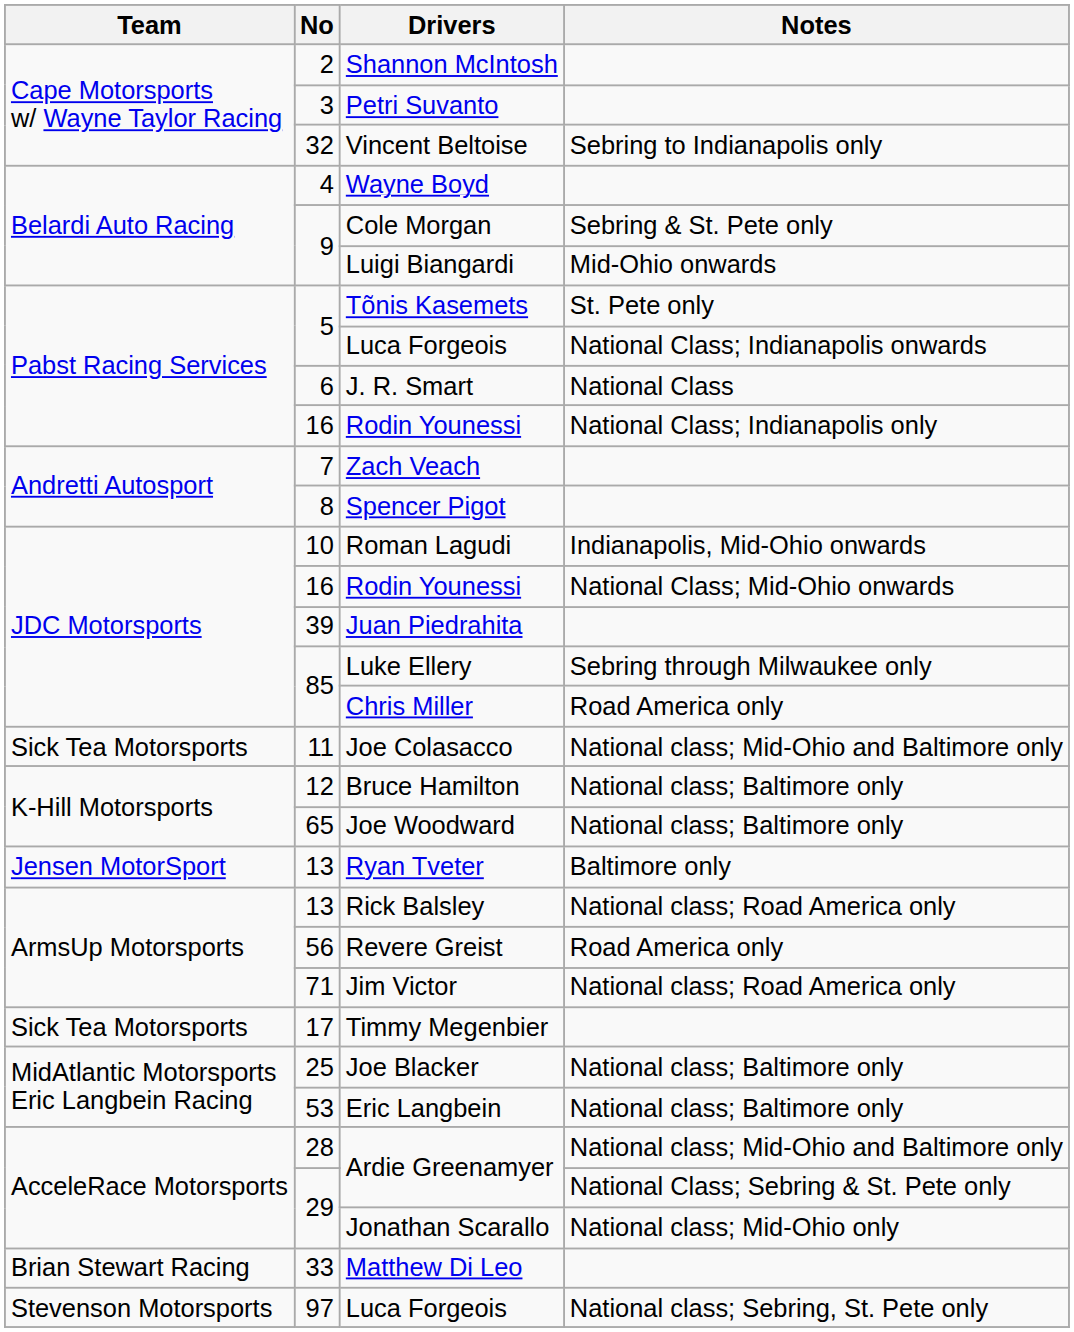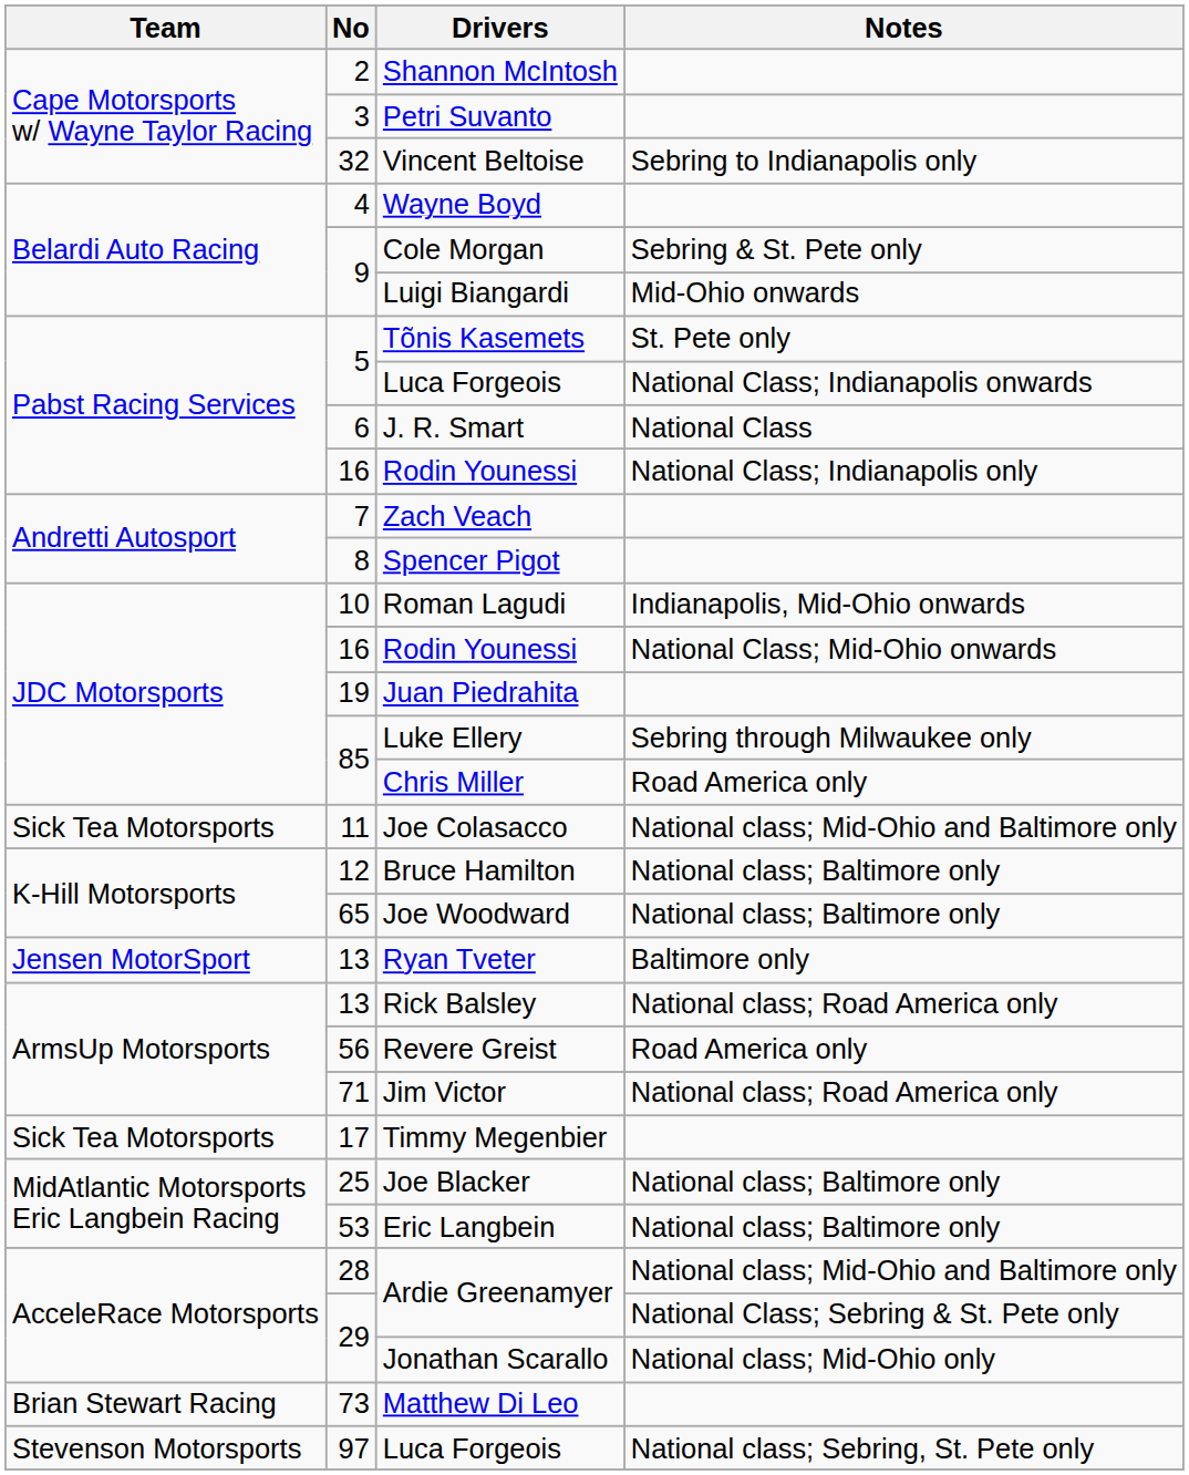 <table class="wikitable" style="font-size:85%;">
 <tr>
 <th>Team</th>
 <th>No</th>
 <th>Drivers</th>
 <th>Notes</th>
 </tr>
 <tr>
 <td rowspan=3> <a href='#'>Cape Motorsports</a><br>w/ <a href='#'>Wayne Taylor Racing</a></td>
 <td align="right">2</td>
 <td> <a href='#'>Shannon McIntosh</a></td>
 <td></td>
 </tr>
 <tr>
 <td align="right">3</td>
 <td> <a href='#'>Petri Suvanto</a></td>
 <td></td>
 </tr>
 <tr>
 <td align="right">32</td>
 <td> Vincent Beltoise</td>
 <td>Sebring to Indianapolis only</td>
 </tr>
 <tr>
 <td rowspan=3> <a href='#'>Belardi Auto Racing</a></td>
 <td align="right">4</td>
 <td> <a href='#'>Wayne Boyd</a></td>
 <td></td>
 </tr>
 <tr>
 <td rowspan=2 align="right">9</td>
 <td> Cole Morgan</td>
 <td>Sebring & St. Pete only</td>
 </tr>
 <tr>
 <td> Luigi Biangardi</td>
 <td>Mid-Ohio onwards</td>
 </tr>
 <tr>
 <td rowspan=4> <a href='#'>Pabst Racing Services</a></td>
 <td rowspan=2 align="right">5</td>
 <td> <a href='#'>Tõnis Kasemets</a></td>
 <td>St. Pete only</td>
 </tr>
 <tr>
 <td> Luca Forgeois</td>
 <td>National Class; Indianapolis onwards</td>
 </tr>
 <tr>
 <td align="right">6</td>
 <td> J. R. Smart</td>
 <td>National Class</td>
 </tr>
 <tr>
 <td align="right">16</td>
 <td> <a href='#'>Rodin Younessi</a></td>
 <td>National Class; Indianapolis only</td>
 </tr>
 <tr>
 <td rowspan=2> <a href='#'>Andretti Autosport</a></td>
 <td align="right">7</td>
 <td> <a href='#'>Zach Veach</a></td>
 <td></td>
 </tr>
 <tr>
 <td align="right">8</td>
 <td> <a href='#'>Spencer Pigot</a></td>
 <td></td>
 </tr>
 <tr>
 <td rowspan=5> <a href='#'>JDC Motorsports</a></td>
 <td align="right">10</td>
 <td> Roman Lagudi</td>
 <td>Indianapolis, Mid-Ohio onwards</td>
 </tr>
 <tr>
 <td align="right">16</td>
 <td> <a href='#'>Rodin Younessi</a></td>
 <td>National Class; Mid-Ohio onwards</td>
 </tr>
 <tr>
-<td align="right">39</td>
+<td align="right">19</td>
 <td> <a href='#'>Juan Piedrahita</a></td>
 <td></td>
 </tr>
 <tr>
 <td rowspan=2 align="right">85</td>
 <td> Luke Ellery</td>
 <td>Sebring through Milwaukee only</td>
 </tr>
 <tr>
 <td> <a href='#'>Chris Miller</a></td>
 <td>Road America only</td>
 </tr>
 <tr>
 <td> Sick Tea Motorsports</td>
 <td align="right">11</td>
 <td> Joe Colasacco</td>
 <td>National class; Mid-Ohio and Baltimore only</td>
 </tr>
 <tr>
 <td rowspan=2> K-Hill Motorsports</td>
 <td align="right">12</td>
 <td> Bruce Hamilton</td>
 <td>National class; Baltimore only</td>
 </tr>
 <tr>
 <td align="right">65</td>
 <td> Joe Woodward</td>
 <td>National class; Baltimore only</td>
 </tr>
 <tr>
 <td> <a href='#'>Jensen MotorSport</a></td>
 <td align="right">13</td>
 <td> <a href='#'>Ryan Tveter</a></td>
 <td>Baltimore only</td>
 </tr>
 <tr>
 <td rowspan=3> ArmsUp Motorsports</td>
 <td align="right">13</td>
 <td> Rick Balsley</td>
 <td>National class; Road America only</td>
 </tr>
 <tr>
 <td align="right">56</td>
 <td> Revere Greist</td>
 <td>Road America only</td>
 </tr>
 <tr>
 <td align="right">71</td>
 <td> Jim Victor</td>
 <td>National class; Road America only</td>
 </tr>
 <tr>
 <td> Sick Tea Motorsports</td>
 <td align="right">17</td>
 <td> Timmy Megenbier</td>
 <td></td>
 </tr>
 <tr>
 <td rowspan=2> MidAtlantic Motorsports<br> Eric Langbein Racing</td>
 <td align="right">25</td>
 <td> Joe Blacker</td>
 <td>National class; Baltimore only</td>
 </tr>
 <tr>
 <td align="right">53</td>
 <td> Eric Langbein</td>
 <td>National class; Baltimore only</td>
 </tr>
 <tr>
 <td rowspan=3> AcceleRace Motorsports</td>
 <td align=right>28</td>
 <td rowspan=2> Ardie Greenamyer</td>
 <td>National class; Mid-Ohio and Baltimore only</td>
 </tr>
 <tr>
 <td rowspan=2 align="right">29</td>
 <td>National Class; Sebring & St. Pete only</td>
 </tr>
 <tr>
 <td> Jonathan Scarallo</td>
 <td>National class; Mid-Ohio only</td>
 </tr>
 <tr>
 <td> Brian Stewart Racing</td>
-<td align="right">33</td>
+<td align="right">73</td>
 <td> <a href='#'>Matthew Di Leo</a></td>
 <td></td>
 </tr>
 <tr>
 <td> Stevenson Motorsports</td>
 <td align="right">97</td>
 <td> Luca Forgeois</td>
 <td>National class; Sebring, St. Pete only</td>
 </tr>
 </table>
